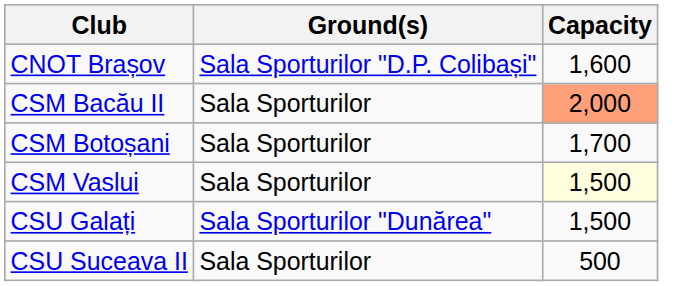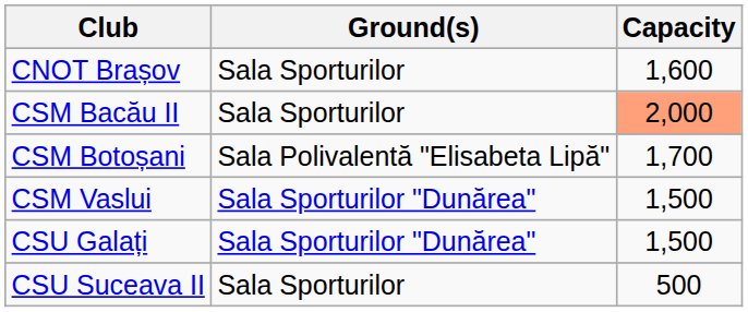 <table class="wikitable sortable" style="font-size:95%;">
 <tr>
 <th>Club</th>
 <th>Ground(s)</th>
 <th>Capacity</th>
 </tr>
 <tr>
 <td><a href='#'>CNOT Brașov</a></td>
-<td><a href='#'>Sala Sporturilor "D.P. Colibași"</a></td>
+<td>Sala Sporturilor</td>
 <td align=center>1,600</td>
 </tr>
 <tr>
 <td><a href='#'>CSM Bacău II</a></td>
 <td>Sala Sporturilor</td>
 <td align=center style="background: lightsalmon;">2,000</td>
 </tr>
 <tr>
 <td><a href='#'>CSM Botoșani</a></td>
-<td>Sala Sporturilor</td>
+<td>Sala Polivalentă "Elisabeta Lipă"</td>
 <td align=center>1,700</td>
 </tr>
 <tr>
 <td><a href='#'>CSM Vaslui</a></td>
-<td>Sala Sporturilor</td>
-<td align=center style="background: lightyellow;">1,500</td>
+<td><a href='#'>Sala Sporturilor "Dunărea"</a></td>
+<td align=center>1,500</td>
 </tr>
 <tr>
 <td><a href='#'>CSU Galați</a></td>
 <td><a href='#'>Sala Sporturilor "Dunărea"</a></td>
 <td align=center>1,500</td>
 </tr>
 <tr>
 <td><a href='#'>CSU Suceava II</a></td>
 <td>Sala Sporturilor</td>
 <td align=center>500</td>
 </tr>
 </table>
